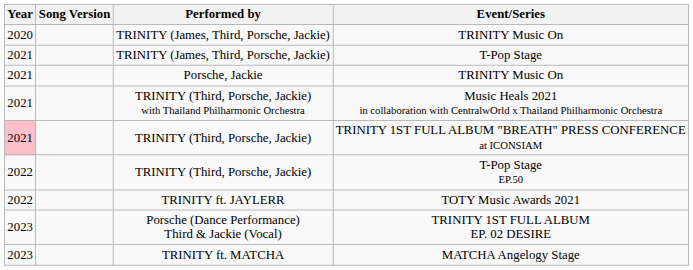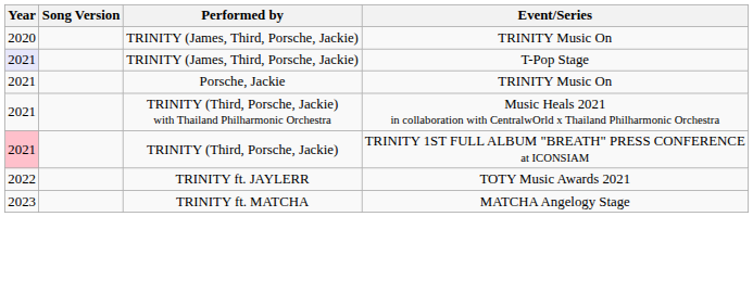 <table class="wikitable sortable mw-collapsible mw-collapsed" style="text-align:center;">
 <tr>
 <th>Year</th>
 <th>Song Version</th>
 <th>Performed by</th>
 <th>Event/Series</th>
 </tr>
 <tr>
 <td>2020</td>
 <td></td>
 <td>TRINITY (James, Third, Porsche, Jackie)</td>
 <td>TRINITY Music On</td>
 </tr>
 <tr>
-<td>2021</td>
+<td style="background: lavender;">2021</td>
 <td></td>
 <td>TRINITY (James, Third, Porsche, Jackie)</td>
 <td>T-Pop Stage</td>
 </tr>
 <tr>
 <td>2021</td>
 <td></td>
 <td>Porsche, Jackie</td>
 <td>TRINITY Music On</td>
 </tr>
 <tr>
 <td>2021</td>
 <td></td>
 <td>TRINITY (Third, Porsche, Jackie)<br><small>with Thailand Philharmonic Orchestra</small></td>
 <td>Music Heals 2021<br><small>in collaboration with CentralwOrld x Thailand Philharmonic Orchestra</small></td>
 </tr>
 <tr>
 <td style="background: pink;">2021</td>
 <td><br></td>
 <td>TRINITY (Third, Porsche, Jackie)</td>
 <td>TRINITY 1ST FULL ALBUM "BREATH" PRESS CONFERENCE<br><small>at ICONSIAM</small></td>
 </tr>
 <tr>
 <td>2022</td>
-<td><br></td>
-<td>TRINITY (Third, Porsche, Jackie)</td>
-<td>T-Pop Stage<br><small>EP.50</small></td>
-</tr>
-<tr>
-<td>2022</td>
 <td></td>
 <td>TRINITY ft. JAYLERR</td>
 <td>TOTY Music Awards 2021</td>
-</tr>
-<tr>
-<td>2023</td>
-<td></td>
-<td>Porsche (Dance Performance)<br>Third & Jackie (Vocal)</td>
-<td>TRINITY 1ST FULL ALBUM<br>EP. 02 DESIRE</td>
 </tr>
 <tr>
 <td>2023</td>
 <td></td>
 <td>TRINITY ft. MATCHA</td>
 <td>MATCHA Angelogy Stage</td>
 </tr>
 </table>
